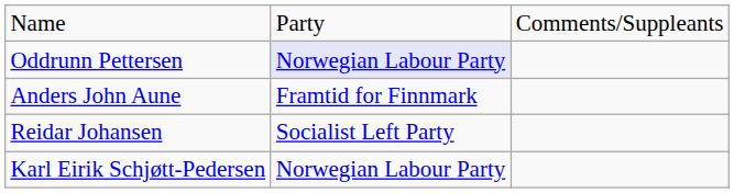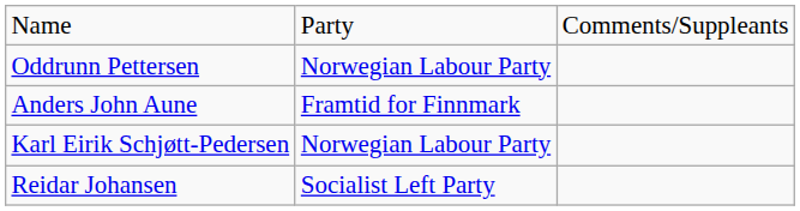 <table class="wikitable">
 <tr>
 <td>Name</td>
 <td>Party</td>
 <td>Comments/Suppleants</td>
 </tr>
 <tr>
 <td><a href='#'>Oddrunn Pettersen</a></td>
-<td style="background: lavender;"><a href='#'>Norwegian Labour Party</a></td>
+<td><a href='#'>Norwegian Labour Party</a></td>
 <td></td>
 </tr>
 <tr>
 <td><a href='#'>Anders John Aune</a></td>
 <td><a href='#'>Framtid for Finnmark</a></td>
 <td></td>
 </tr>
 <tr>
+<td><a href='#'>Karl Eirik Schjøtt-Pedersen</a></td>
+<td><a href='#'>Norwegian Labour Party</a></td>
+<td></td>
+</tr>
+<tr>
 <td><a href='#'>Reidar Johansen</a></td>
 <td><a href='#'>Socialist Left Party</a></td>
 <td></td>
 </tr>
-<tr>
-<td><a href='#'>Karl Eirik Schjøtt-Pedersen</a></td>
-<td><a href='#'>Norwegian Labour Party</a></td>
-<td></td>
-</tr>
 </table>
